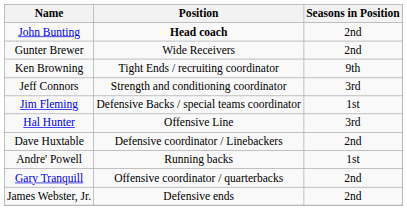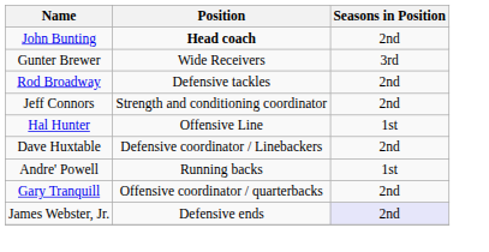 <table class="wikitable">
 <tr>
 <th><strong>Name</strong></th>
 <th><strong>Position</strong> </th>
 <th><strong>Seasons in Position</strong></th>
 </tr>
 <tr align="center">
 <td><a href='#'>John Bunting</a></td>
 <td><strong>Head coach</strong></td>
 <td>2nd</td>
 </tr>
 <tr align="center">
 <td>Gunter Brewer</td>
 <td>Wide Receivers</td>
-<td>2nd</td>
+<td>3rd</td>
 </tr>
 <tr align="center">
-<td>Ken Browning</td>
-<td>Tight Ends / recruiting coordinator</td>
-<td>9th</td>
+<td><a href='#'>Rod Broadway</a></td>
+<td>Defensive tackles</td>
+<td>2nd</td>
 </tr>
 <tr align="center">
 <td>Jeff Connors</td>
 <td>Strength and conditioning coordinator</td>
-<td>3rd</td>
-</tr>
-<tr align="center">
-<td><a href='#'>Jim Fleming</a></td>
-<td>Defensive Backs / special teams coordinator</td>
-<td>1st</td>
+<td>2nd</td>
 </tr>
 <tr align="center">
 <td><a href='#'>Hal Hunter</a></td>
 <td>Offensive Line</td>
-<td>3rd</td>
+<td>1st</td>
 </tr>
 <tr align="center">
 <td>Dave Huxtable</td>
 <td>Defensive coordinator / Linebackers</td>
 <td>2nd</td>
 </tr>
 <tr align="center">
 <td>Andre' Powell</td>
 <td>Running backs</td>
 <td>1st</td>
 </tr>
 <tr align="center">
 <td><a href='#'>Gary Tranquill</a></td>
 <td>Offensive coordinator / quarterbacks</td>
 <td>2nd</td>
 </tr>
 <tr align="center">
 <td>James Webster, Jr.</td>
 <td>Defensive ends</td>
-<td>2nd</td>
+<td style="background: lavender;">2nd</td>
 </tr>
 <tr>
 </tr>
 </table>
